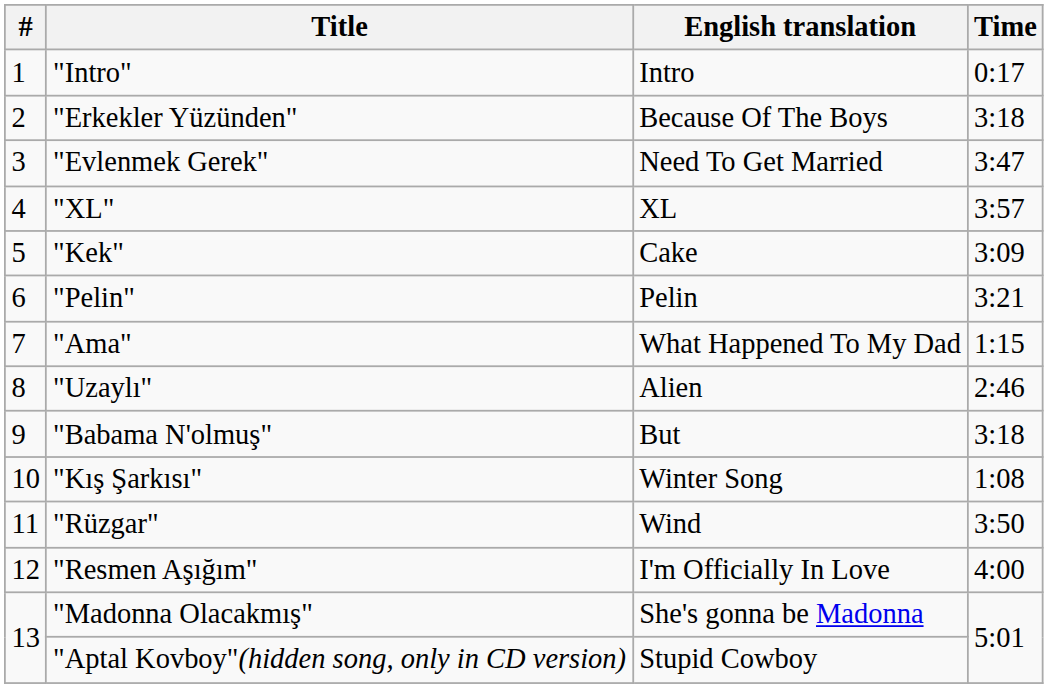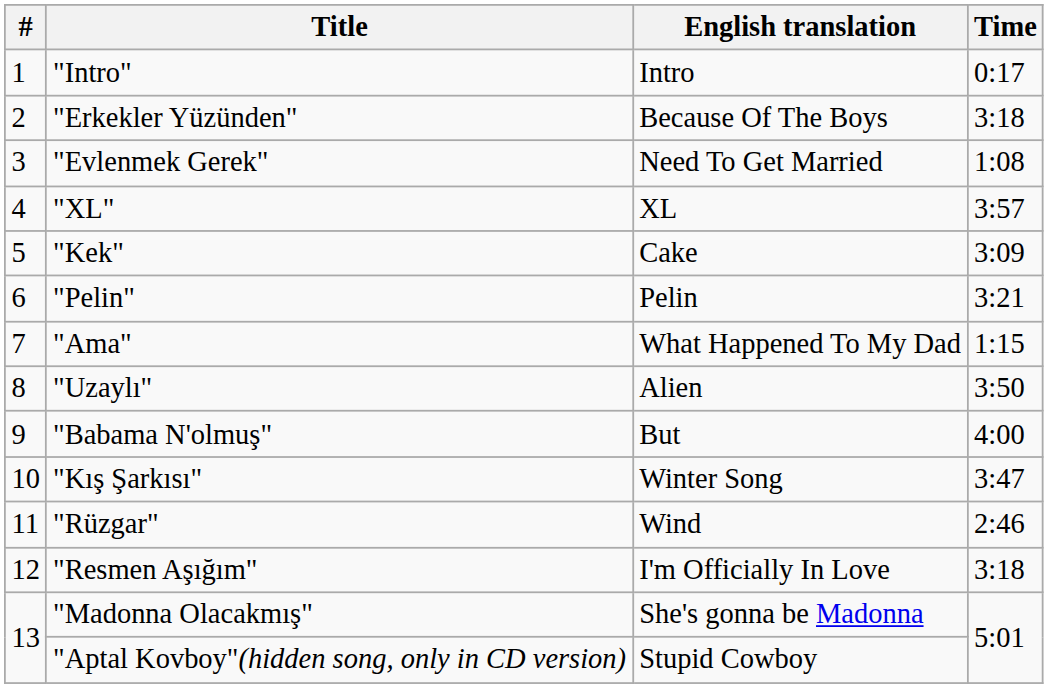 <table class="wikitable">
 <tr>
 <th>#</th>
 <th>Title</th>
 <th>English translation</th>
 <th>Time</th>
 </tr>
 <tr>
 <td>1</td>
 <td>"Intro"</td>
 <td>Intro</td>
 <td>0:17</td>
 </tr>
 <tr>
 <td>2</td>
 <td>"Erkekler Yüzünden"</td>
 <td>Because Of The Boys</td>
 <td>3:18</td>
 </tr>
 <tr>
 <td>3</td>
 <td>"Evlenmek Gerek"</td>
 <td>Need To Get Married</td>
-<td>3:47</td>
+<td>1:08</td>
 </tr>
 <tr>
 <td>4</td>
 <td>"XL"</td>
 <td>XL</td>
 <td>3:57</td>
 </tr>
 <tr>
 <td>5</td>
 <td>"Kek"</td>
 <td>Cake</td>
 <td>3:09</td>
 </tr>
 <tr>
 <td>6</td>
 <td>"Pelin"</td>
 <td>Pelin</td>
 <td>3:21</td>
 </tr>
 <tr>
 <td>7</td>
 <td>"Ama"</td>
 <td>What Happened To My Dad</td>
 <td>1:15</td>
 </tr>
 <tr>
 <td>8</td>
 <td>"Uzaylı"</td>
 <td>Alien</td>
-<td>2:46</td>
+<td>3:50</td>
 </tr>
 <tr>
 <td>9</td>
 <td>"Babama N'olmuş"</td>
 <td>But</td>
-<td>3:18</td>
+<td>4:00</td>
 </tr>
 <tr>
 <td>10</td>
 <td>"Kış Şarkısı"</td>
 <td>Winter Song</td>
-<td>1:08</td>
+<td>3:47</td>
 </tr>
 <tr>
 <td>11</td>
 <td>"Rüzgar"</td>
 <td>Wind</td>
-<td>3:50</td>
+<td>2:46</td>
 </tr>
 <tr>
 <td>12</td>
 <td>"Resmen Aşığım"</td>
 <td>I'm Officially In Love</td>
-<td>4:00</td>
+<td>3:18</td>
 </tr>
 <tr>
 <td rowspan="2">13</td>
 <td>"Madonna Olacakmış"</td>
 <td>She's gonna be <a href='#'>Madonna</a></td>
 <td rowspan="2">5:01</td>
 </tr>
 <tr>
 <td>"Aptal Kovboy"<em>(hidden song, only in CD version)</em></td>
 <td>Stupid Cowboy</td>
 </tr>
 </table>
